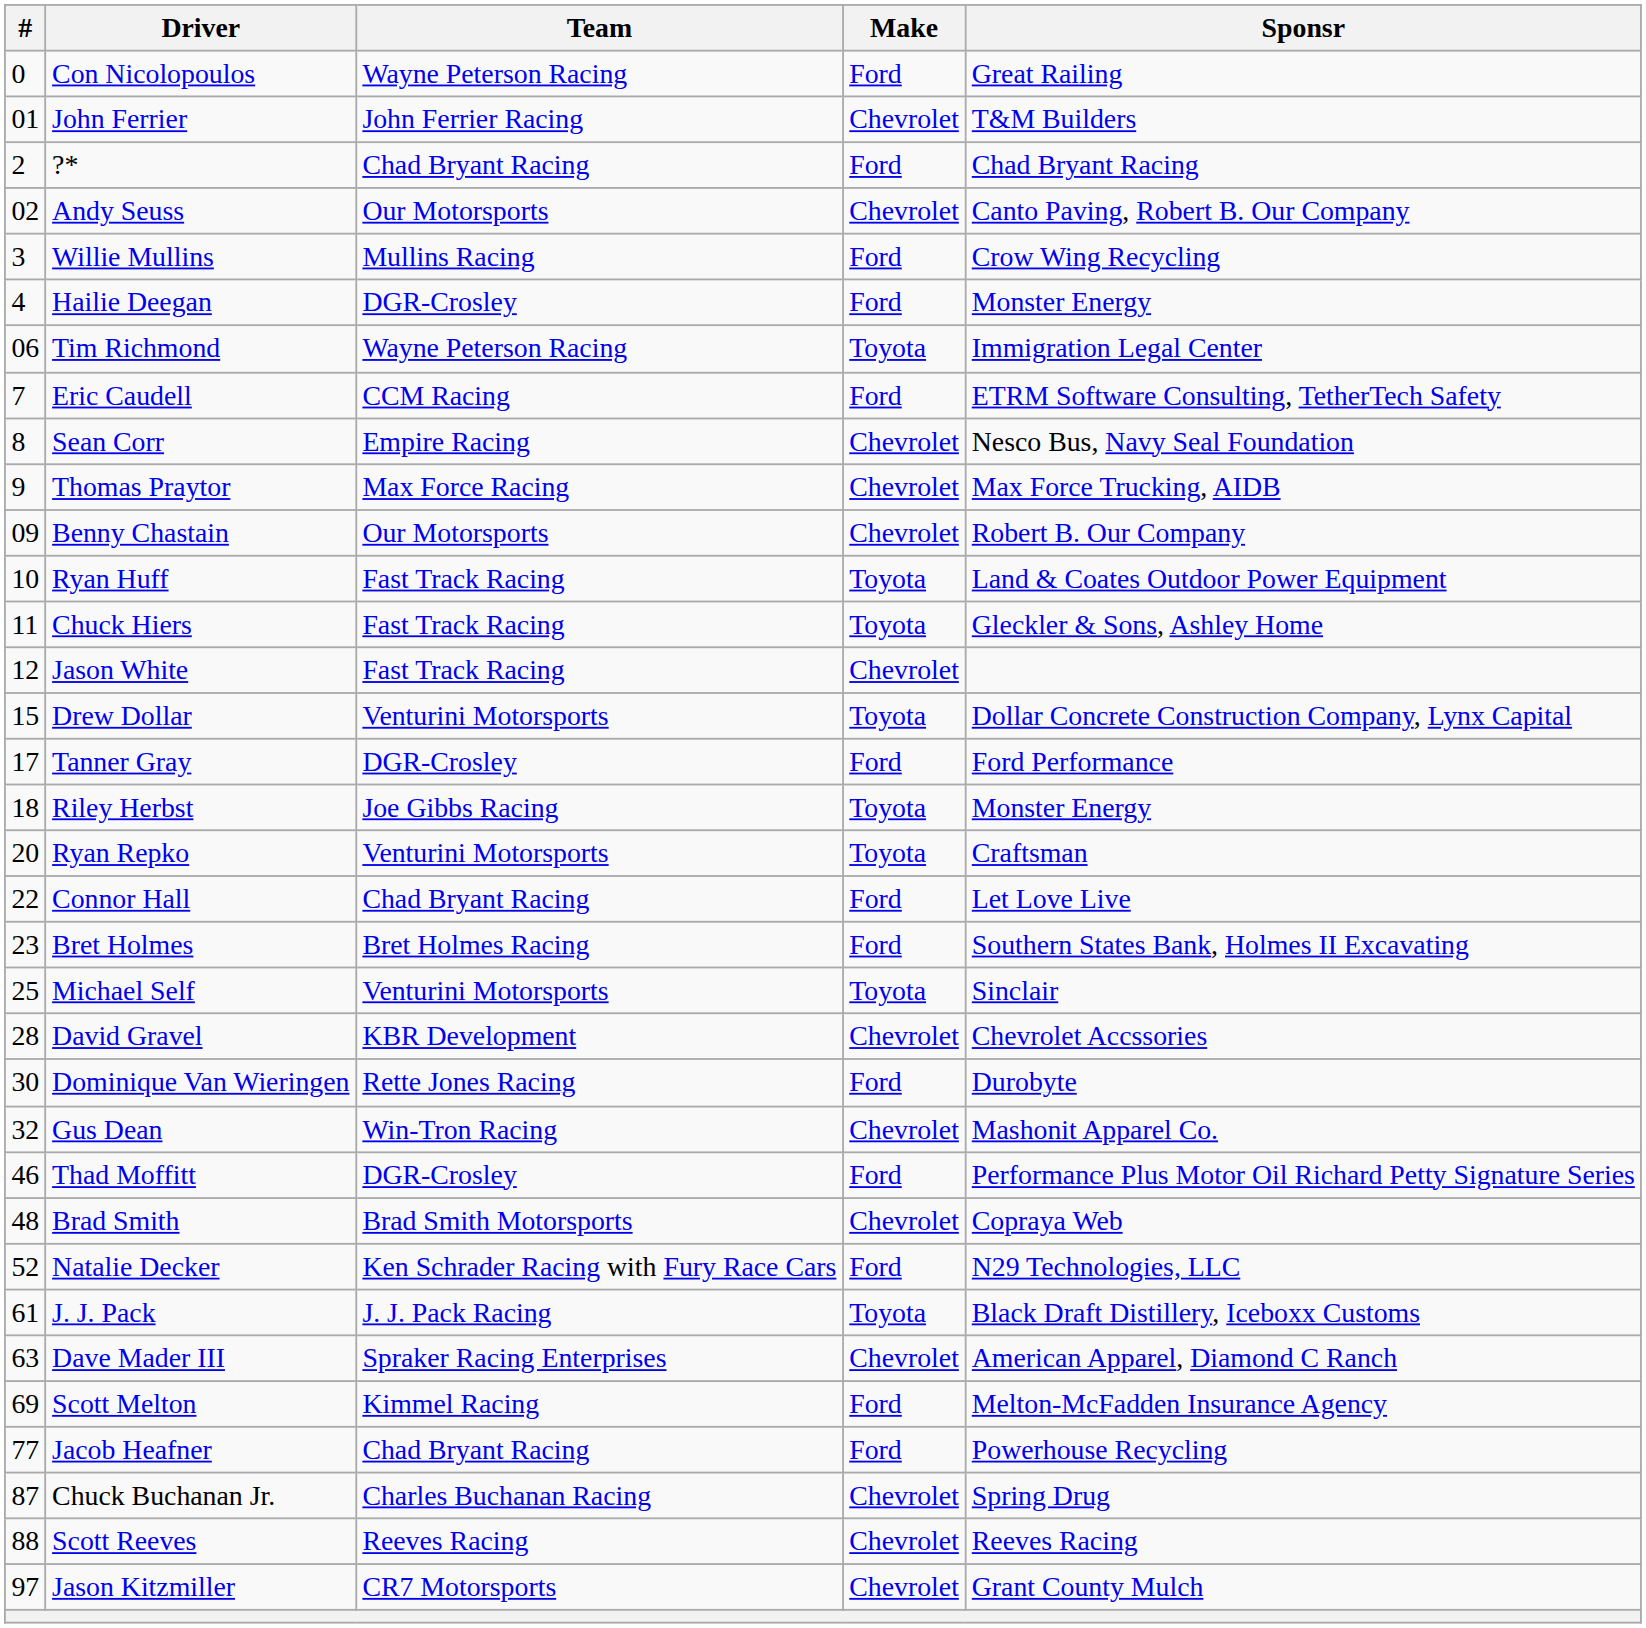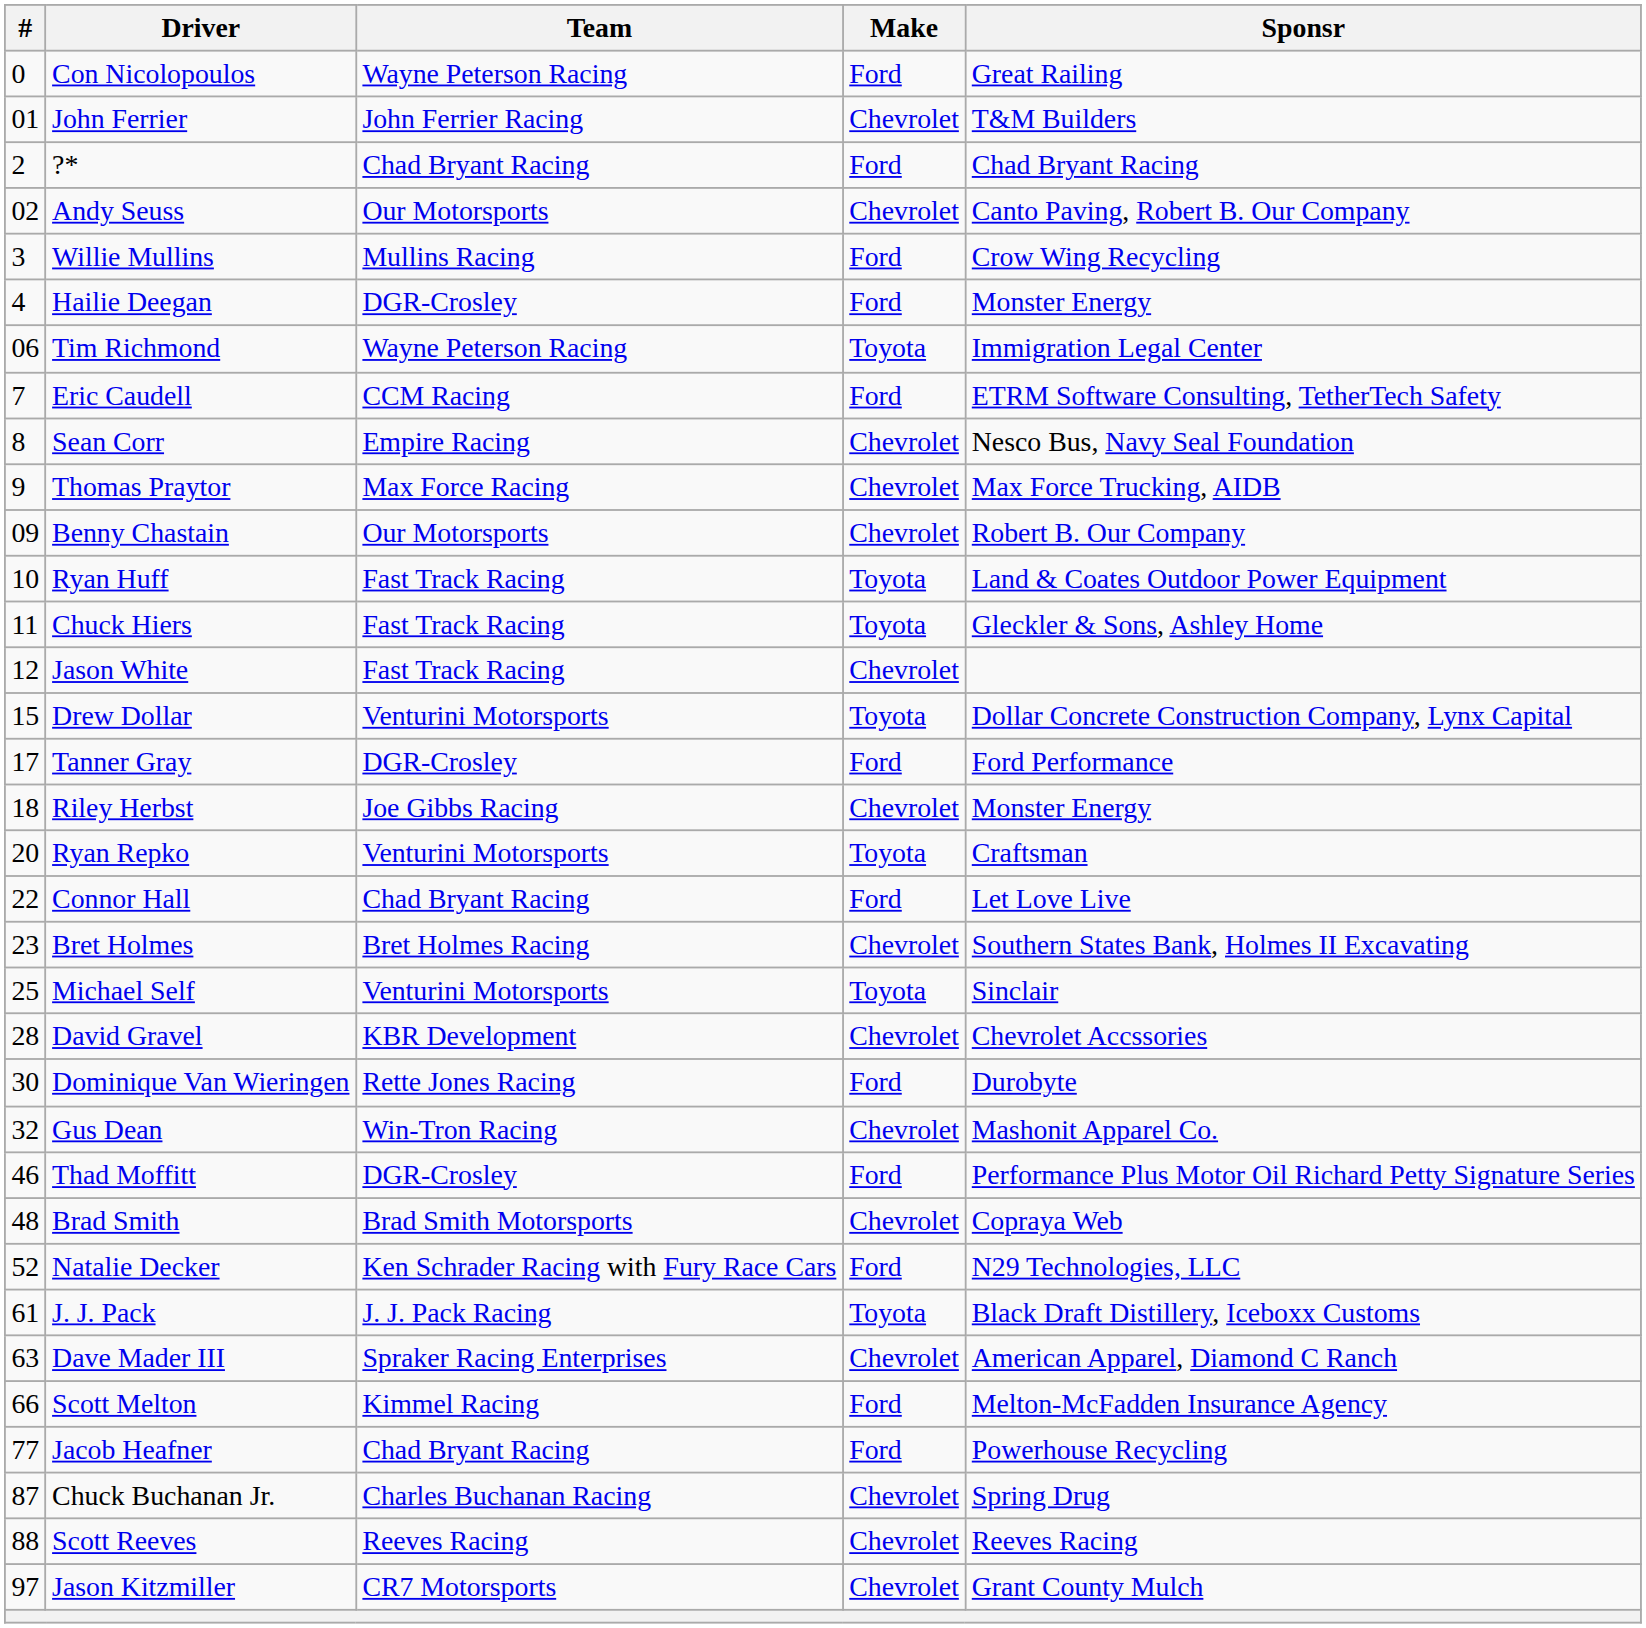 <table class="wikitable" style="font-size:95%">
 <tr>
 <th>#</th>
 <th>Driver</th>
 <th>Team</th>
 <th>Make</th>
 <th>Sponsr</th>
 </tr>
 <tr>
 <td>0</td>
 <td><a href='#'>Con Nicolopoulos</a></td>
 <td><a href='#'>Wayne Peterson Racing</a></td>
 <td><a href='#'>Ford</a></td>
 <td><a href='#'>Great Railing</a></td>
 </tr>
 <tr>
 <td>01</td>
 <td><a href='#'>John Ferrier</a></td>
 <td><a href='#'>John Ferrier Racing</a></td>
 <td><a href='#'>Chevrolet</a></td>
 <td><a href='#'>T&M Builders</a></td>
 </tr>
 <tr>
 <td>2</td>
 <td>?*</td>
 <td><a href='#'>Chad Bryant Racing</a></td>
 <td><a href='#'>Ford</a></td>
 <td><a href='#'>Chad Bryant Racing</a></td>
 </tr>
 <tr>
 <td>02</td>
 <td><a href='#'>Andy Seuss</a></td>
 <td><a href='#'>Our Motorsports</a></td>
 <td><a href='#'>Chevrolet</a></td>
 <td><a href='#'>Canto Paving</a>, <a href='#'>Robert B. Our Company</a></td>
 </tr>
 <tr>
 <td>3</td>
 <td><a href='#'>Willie Mullins</a></td>
 <td><a href='#'>Mullins Racing</a></td>
 <td><a href='#'>Ford</a></td>
 <td><a href='#'>Crow Wing Recycling</a></td>
 </tr>
 <tr>
 <td>4</td>
 <td><a href='#'>Hailie Deegan</a></td>
 <td><a href='#'>DGR-Crosley</a></td>
 <td><a href='#'>Ford</a></td>
 <td><a href='#'>Monster Energy</a></td>
 </tr>
 <tr>
 <td>06</td>
 <td><a href='#'>Tim Richmond</a></td>
 <td><a href='#'>Wayne Peterson Racing</a></td>
 <td><a href='#'>Toyota</a></td>
 <td><a href='#'>Immigration Legal Center</a></td>
 </tr>
 <tr>
 <td>7</td>
 <td><a href='#'>Eric Caudell</a></td>
 <td><a href='#'>CCM Racing</a></td>
 <td><a href='#'>Ford</a></td>
 <td><a href='#'>ETRM Software Consulting</a>, <a href='#'>TetherTech Safety</a></td>
 </tr>
 <tr>
 <td>8</td>
 <td><a href='#'>Sean Corr</a></td>
 <td><a href='#'>Empire Racing</a></td>
 <td><a href='#'>Chevrolet</a></td>
 <td>Nesco Bus, <a href='#'>Navy Seal Foundation</a></td>
 </tr>
 <tr>
 <td>9</td>
 <td><a href='#'>Thomas Praytor</a></td>
 <td><a href='#'>Max Force Racing</a></td>
 <td><a href='#'>Chevrolet</a></td>
 <td><a href='#'>Max Force Trucking</a>, <a href='#'>AIDB</a></td>
 </tr>
 <tr>
 <td>09</td>
 <td><a href='#'>Benny Chastain</a></td>
 <td><a href='#'>Our Motorsports</a></td>
 <td><a href='#'>Chevrolet</a></td>
 <td><a href='#'>Robert B. Our Company</a></td>
 </tr>
 <tr>
 <td>10</td>
 <td><a href='#'>Ryan Huff</a></td>
 <td><a href='#'>Fast Track Racing</a></td>
 <td><a href='#'>Toyota</a></td>
 <td><a href='#'>Land & Coates Outdoor Power Equipment</a></td>
 </tr>
 <tr>
 <td>11</td>
 <td><a href='#'>Chuck Hiers</a></td>
 <td><a href='#'>Fast Track Racing</a></td>
 <td><a href='#'>Toyota</a></td>
 <td><a href='#'>Gleckler & Sons</a>, <a href='#'>Ashley Home</a></td>
 </tr>
 <tr>
 <td>12</td>
 <td><a href='#'>Jason White</a></td>
 <td><a href='#'>Fast Track Racing</a></td>
 <td><a href='#'>Chevrolet</a></td>
 <td></td>
 </tr>
 <tr>
 <td>15</td>
 <td><a href='#'>Drew Dollar</a></td>
 <td><a href='#'>Venturini Motorsports</a></td>
 <td><a href='#'>Toyota</a></td>
 <td><a href='#'>Dollar Concrete Construction Company</a>, <a href='#'>Lynx Capital</a></td>
 </tr>
 <tr>
 <td>17</td>
 <td><a href='#'>Tanner Gray</a></td>
 <td><a href='#'>DGR-Crosley</a></td>
 <td><a href='#'>Ford</a></td>
 <td><a href='#'>Ford Performance</a></td>
 </tr>
 <tr>
 <td>18</td>
 <td><a href='#'>Riley Herbst</a></td>
 <td><a href='#'>Joe Gibbs Racing</a></td>
-<td><a href='#'>Toyota</a></td>
+<td><a href='#'>Chevrolet</a></td>
 <td><a href='#'>Monster Energy</a></td>
 </tr>
 <tr>
 <td>20</td>
 <td><a href='#'>Ryan Repko</a></td>
 <td><a href='#'>Venturini Motorsports</a></td>
 <td><a href='#'>Toyota</a></td>
 <td><a href='#'>Craftsman</a></td>
 </tr>
 <tr>
 <td>22</td>
 <td><a href='#'>Connor Hall</a></td>
 <td><a href='#'>Chad Bryant Racing</a></td>
 <td><a href='#'>Ford</a></td>
 <td><a href='#'>Let Love Live</a></td>
 </tr>
 <tr>
 <td>23</td>
 <td><a href='#'>Bret Holmes</a></td>
 <td><a href='#'>Bret Holmes Racing</a></td>
-<td><a href='#'>Ford</a></td>
+<td><a href='#'>Chevrolet</a></td>
 <td><a href='#'>Southern States Bank</a>, <a href='#'>Holmes II Excavating</a></td>
 </tr>
 <tr>
 <td>25</td>
 <td><a href='#'>Michael Self</a></td>
 <td><a href='#'>Venturini Motorsports</a></td>
 <td><a href='#'>Toyota</a></td>
 <td><a href='#'>Sinclair</a></td>
 </tr>
 <tr>
 <td>28</td>
 <td><a href='#'>David Gravel</a></td>
 <td><a href='#'>KBR Development</a></td>
 <td><a href='#'>Chevrolet</a></td>
 <td><a href='#'>Chevrolet Accssories</a></td>
 </tr>
 <tr>
 <td>30</td>
 <td><a href='#'>Dominique Van Wieringen</a></td>
 <td><a href='#'>Rette Jones Racing</a></td>
 <td><a href='#'>Ford</a></td>
 <td><a href='#'>Durobyte</a></td>
 </tr>
 <tr>
 <td>32</td>
 <td><a href='#'>Gus Dean</a></td>
 <td><a href='#'>Win-Tron Racing</a></td>
 <td><a href='#'>Chevrolet</a></td>
 <td><a href='#'>Mashonit Apparel Co.</a></td>
 </tr>
 <tr>
 <td>46</td>
 <td><a href='#'>Thad Moffitt</a></td>
 <td><a href='#'>DGR-Crosley</a></td>
 <td><a href='#'>Ford</a></td>
 <td><a href='#'>Performance Plus Motor Oil Richard Petty Signature Series</a></td>
 </tr>
 <tr>
 <td>48</td>
 <td><a href='#'>Brad Smith</a></td>
 <td><a href='#'>Brad Smith Motorsports</a></td>
 <td><a href='#'>Chevrolet</a></td>
 <td><a href='#'>Copraya Web</a></td>
 </tr>
 <tr>
 <td>52</td>
 <td><a href='#'>Natalie Decker</a></td>
 <td><a href='#'>Ken Schrader Racing</a> with <a href='#'>Fury Race Cars</a></td>
 <td><a href='#'>Ford</a></td>
 <td><a href='#'>N29 Technologies, LLC</a></td>
 </tr>
 <tr>
 <td>61</td>
 <td><a href='#'>J. J. Pack</a></td>
 <td><a href='#'>J. J. Pack Racing</a></td>
 <td><a href='#'>Toyota</a></td>
 <td><a href='#'>Black Draft Distillery</a>, <a href='#'>Iceboxx Customs</a></td>
 </tr>
 <tr>
 <td>63</td>
 <td><a href='#'>Dave Mader III</a></td>
 <td><a href='#'>Spraker Racing Enterprises</a></td>
 <td><a href='#'>Chevrolet</a></td>
 <td><a href='#'>American Apparel</a>, <a href='#'>Diamond C Ranch</a></td>
 </tr>
 <tr>
-<td>69</td>
+<td>66</td>
 <td><a href='#'>Scott Melton</a></td>
 <td><a href='#'>Kimmel Racing</a></td>
 <td><a href='#'>Ford</a></td>
 <td><a href='#'>Melton-McFadden Insurance Agency</a></td>
 </tr>
 <tr>
 <td>77</td>
 <td><a href='#'>Jacob Heafner</a></td>
 <td><a href='#'>Chad Bryant Racing</a></td>
 <td><a href='#'>Ford</a></td>
 <td><a href='#'>Powerhouse Recycling</a></td>
 </tr>
 <tr>
 <td>87</td>
 <td>Chuck Buchanan Jr.</td>
 <td><a href='#'>Charles Buchanan Racing</a></td>
 <td><a href='#'>Chevrolet</a></td>
 <td><a href='#'>Spring Drug</a></td>
 </tr>
 <tr>
 <td>88</td>
 <td><a href='#'>Scott Reeves</a></td>
 <td><a href='#'>Reeves Racing</a></td>
 <td><a href='#'>Chevrolet</a></td>
 <td><a href='#'>Reeves Racing</a></td>
 </tr>
 <tr>
 <td>97</td>
 <td><a href='#'>Jason Kitzmiller</a></td>
 <td><a href='#'>CR7 Motorsports</a></td>
 <td><a href='#'>Chevrolet</a></td>
 <td><a href='#'>Grant County Mulch</a></td>
 </tr>
 <tr>
 <th colspan="5"></th>
 </tr>
 </table>
